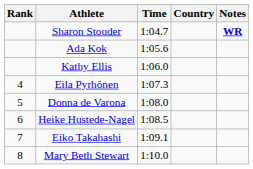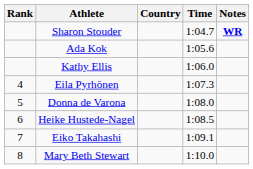 <table class="wikitable sortable" style="text-align:center">
 <tr>
 <th>Rank</th>
 <th>Athlete</th>
+<th>Country</th>
 <th>Time</th>
-<th>Country</th>
 <th>Notes</th>
 </tr>
 <tr>
 <td></td>
 <td><a href='#'>Sharon Stouder</a></td>
+<td align=left></td>
 <td>1:04.7</td>
-<td align=left></td>
 <td><strong><a href='#'>WR</a></strong></td>
 </tr>
 <tr>
 <td></td>
 <td><a href='#'>Ada Kok</a></td>
+<td align=left></td>
 <td>1:05.6</td>
-<td align=left></td>
 <td><strong>  </strong></td>
 </tr>
 <tr>
 <td></td>
 <td><a href='#'>Kathy Ellis</a></td>
+<td align=left></td>
 <td>1:06.0</td>
-<td align=left></td>
 <td><strong> </strong></td>
 </tr>
 <tr>
 <td>4</td>
 <td><a href='#'>Eila Pyrhönen</a></td>
+<td align=left></td>
 <td>1:07.3</td>
-<td align=left></td>
 <td><strong> </strong></td>
 </tr>
 <tr>
 <td>5</td>
 <td><a href='#'>Donna de Varona</a></td>
+<td align=left></td>
 <td>1:08.0</td>
-<td align=left></td>
 <td><strong> </strong></td>
 </tr>
 <tr>
 <td>6</td>
 <td><a href='#'>Heike Hustede-Nagel</a></td>
+<td align=left></td>
 <td>1:08.5</td>
-<td align=left></td>
 <td><strong> </strong></td>
 </tr>
 <tr>
 <td>7</td>
 <td><a href='#'>Eiko Takahashi</a></td>
+<td align=left></td>
 <td>1:09.1</td>
-<td align=left></td>
 <td><strong> </strong></td>
 </tr>
 <tr>
 <td>8</td>
 <td><a href='#'>Mary Beth Stewart</a></td>
+<td align=left></td>
 <td>1:10.0</td>
-<td align=left></td>
 <td><strong> </strong></td>
 </tr>
 </table>
